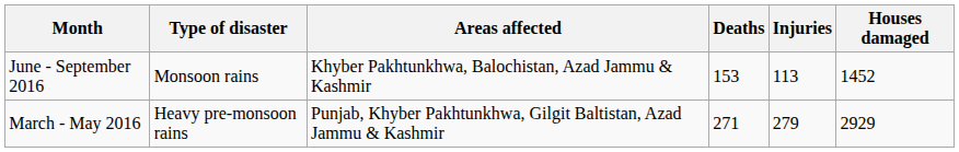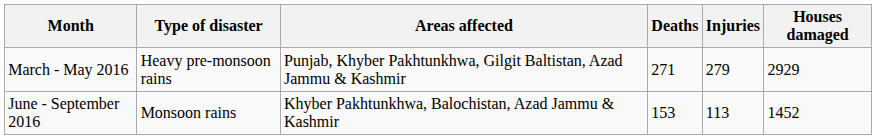 <table class="wikitable">
 <tr>
 <th>Month</th>
 <th>Type of disaster</th>
 <th>Areas affected</th>
 <th>Deaths</th>
 <th>Injuries</th>
 <th>Houses damaged</th>
 </tr>
 <tr>
+<td>March - May 2016</td>
+<td>Heavy pre-monsoon rains</td>
+<td>Punjab, Khyber Pakhtunkhwa, Gilgit Baltistan, Azad Jammu & Kashmir</td>
+<td>271</td>
+<td>279</td>
+<td>2929</td>
+</tr>
+<tr>
 <td>June - September 2016</td>
 <td>Monsoon rains</td>
 <td>Khyber Pakhtunkhwa, Balochistan, Azad Jammu & Kashmir</td>
 <td>153</td>
 <td>113</td>
 <td>1452</td>
 </tr>
-<tr>
-<td>March - May 2016</td>
-<td>Heavy pre-monsoon rains</td>
-<td>Punjab, Khyber Pakhtunkhwa, Gilgit Baltistan, Azad Jammu & Kashmir</td>
-<td>271</td>
-<td>279</td>
-<td>2929</td>
-</tr>
 </table>
